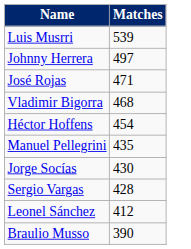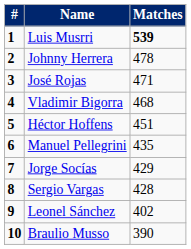 <table class="wikitable">
 <tr>
+<th style="color:#FFFFFF; background:#00266E;">#</th>
 <th style="color:#FFFFFF; background:#00266E;">Name</th>
 <th style="color:#FFFFFF; background:#00266E;">Matches</th>
 </tr>
 <tr>
+<td><strong>1</strong></td>
 <td> <a href='#'>Luis Musrri</a></td>
-<td>539</td>
+<td><strong>539</strong></td>
 </tr>
 <tr>
+<td><strong>2</strong></td>
 <td> <a href='#'>Johnny Herrera</a></td>
-<td>497</td>
+<td>478</td>
 </tr>
 <tr>
+<td><strong>3</strong></td>
 <td> <a href='#'>José Rojas</a></td>
 <td>471</td>
 </tr>
 <tr>
+<td><strong>4</strong></td>
 <td> <a href='#'>Vladimir Bigorra</a></td>
 <td>468</td>
 </tr>
 <tr>
+<td><strong>5</strong></td>
 <td> <a href='#'>Héctor Hoffens</a></td>
-<td>454</td>
+<td>451</td>
 </tr>
 <tr>
+<td><strong>6</strong></td>
 <td> <a href='#'>Manuel Pellegrini</a></td>
 <td>435</td>
 </tr>
 <tr>
+<td><strong>7</strong></td>
 <td> <a href='#'>Jorge Socías</a></td>
-<td>430</td>
+<td>429</td>
 </tr>
 <tr>
+<td><strong>8</strong></td>
 <td> <a href='#'>Sergio Vargas</a></td>
 <td>428</td>
 </tr>
 <tr>
+<td><strong>9</strong></td>
 <td> <a href='#'>Leonel Sánchez</a></td>
-<td>412</td>
+<td>402</td>
 </tr>
 <tr>
+<td><strong>10</strong></td>
 <td> <a href='#'>Braulio Musso</a></td>
 <td>390</td>
 </tr>
 </table>
